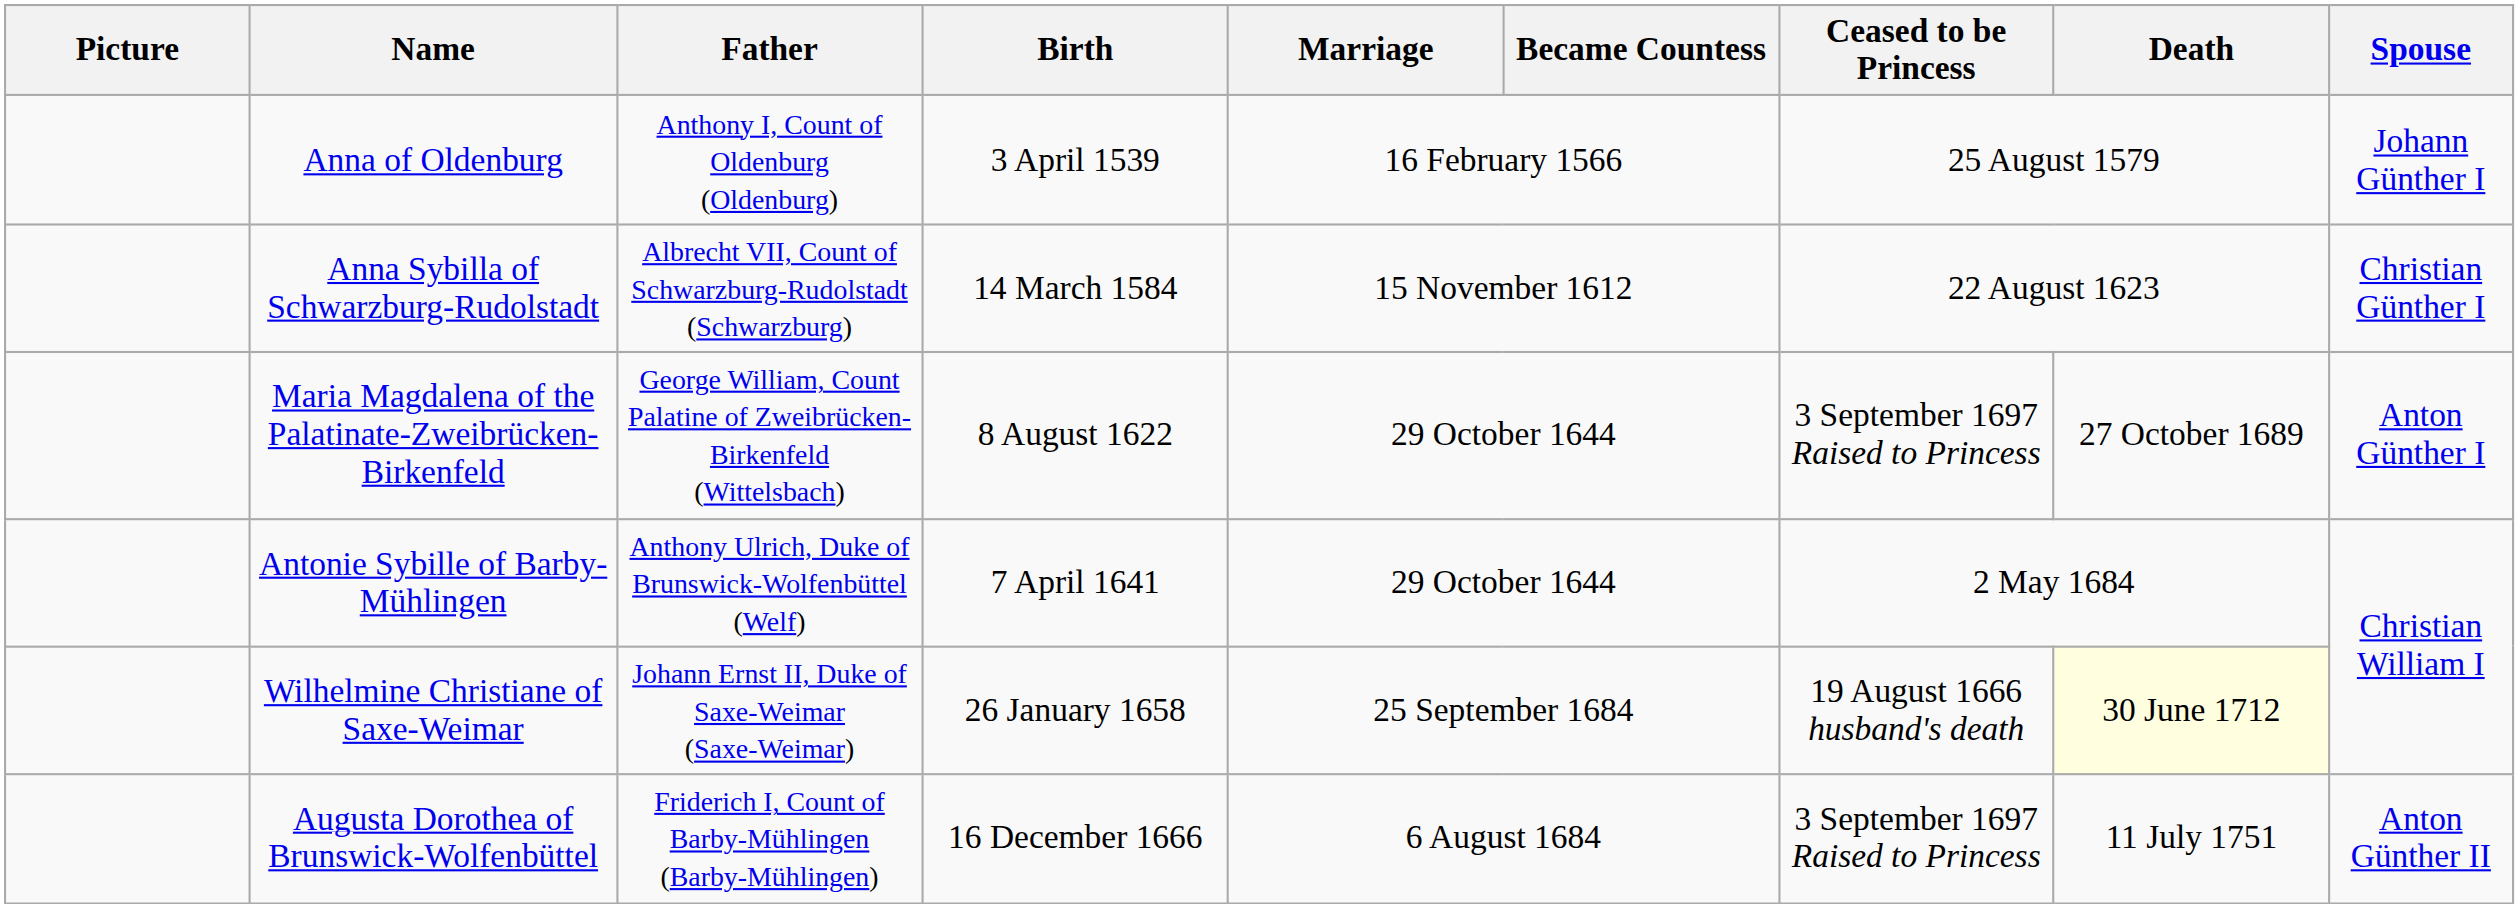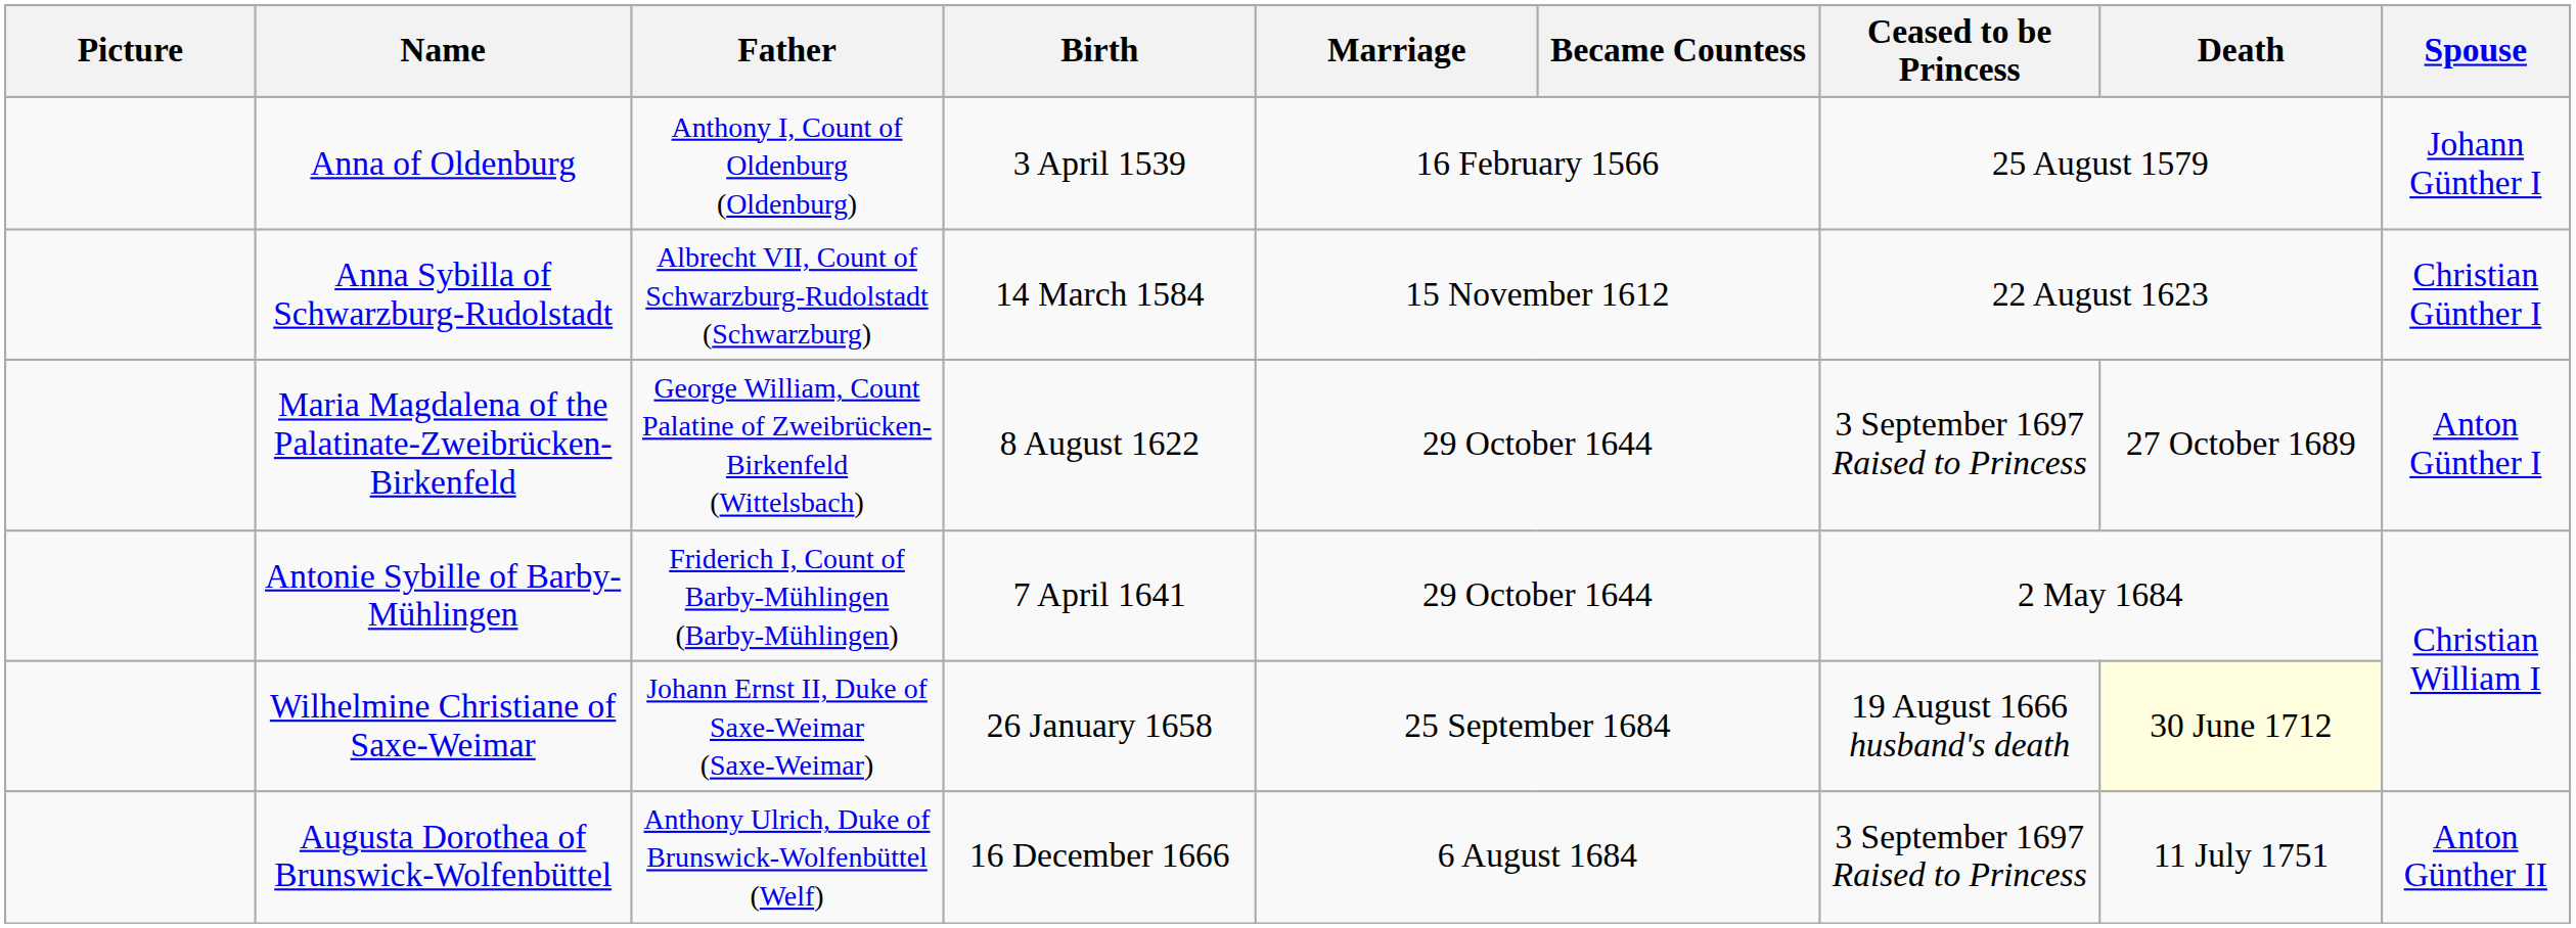 <table width=95% class="wikitable">
 <tr>
 <th width = "8%">Picture</th>
 <th width = "12%">Name</th>
 <th width = "10%">Father</th>
 <th width = "10%">Birth</th>
 <th width = "9%">Marriage</th>
 <th width = "9%">Became Countess</th>
 <th width = "9%">Ceased to be Princess</th>
 <th width = "9%">Death</th>
 <th width = "6%"><a href='#'>Spouse</a></th>
 </tr>
 <tr>
 <td align="center"></td>
 <td align="center"><a href='#'>Anna of Oldenburg</a></td>
 <td align="center"><small><a href='#'>Anthony I, Count of Oldenburg</a><br>(<a href='#'>Oldenburg</a>)</small></td>
 <td align="center">3 April 1539</td>
 <td align="center" colspan="2">16 February 1566</td>
 <td align="center" colspan="2">25 August 1579</td>
 <td align="center"><a href='#'>Johann Günther I</a></td>
 </tr>
 <tr>
 <td align="center"></td>
 <td align="center"><a href='#'>Anna Sybilla of Schwarzburg-Rudolstadt</a></td>
 <td align="center"><small><a href='#'>Albrecht VII, Count of Schwarzburg-Rudolstadt</a><br>(<a href='#'>Schwarzburg</a>)</small></td>
 <td align="center">14 March 1584</td>
 <td align="center" colspan="2">15 November 1612</td>
 <td align="center" colspan="2">22 August 1623</td>
 <td align="center"><a href='#'>Christian Günther I</a></td>
 </tr>
 <tr>
 <td align="center"></td>
 <td align="center"><a href='#'>Maria Magdalena of the Palatinate-Zweibrücken-Birkenfeld</a></td>
 <td align="center"><small><a href='#'>George William, Count Palatine of Zweibrücken-Birkenfeld</a><br>(<a href='#'>Wittelsbach</a>)</small></td>
 <td align="center">8 August 1622</td>
 <td align="center" colspan="2">29 October 1644</td>
 <td align="center">3 September 1697<br><em>Raised to Princess</em></td>
 <td align="center">27 October 1689</td>
 <td align="center"><a href='#'>Anton Günther I</a></td>
 </tr>
 <tr>
 <td align="center"></td>
 <td align="center"><a href='#'>Antonie Sybille of Barby-Mühlingen</a></td>
-<td align="center"><small><a href='#'>Anthony Ulrich, Duke of Brunswick-Wolfenbüttel</a><br>(<a href='#'>Welf</a>)</small></td>
+<td align="center"><small><a href='#'>Friderich I, Count of Barby-Mühlingen</a><br>(<a href='#'>Barby-Mühlingen</a>)</small></td>
 <td align="center">7 April 1641</td>
 <td align="center" colspan="2">29 October 1644</td>
 <td align="center" colspan="2">2 May 1684</td>
 <td align="center" rowspan="2"><a href='#'>Christian William I</a></td>
 </tr>
 <tr>
 <td align="center"></td>
 <td align="center"><a href='#'>Wilhelmine Christiane of Saxe-Weimar</a></td>
 <td align="center"><small><a href='#'>Johann Ernst II, Duke of Saxe-Weimar</a><br>(<a href='#'>Saxe-Weimar</a>)</small></td>
 <td align="center">26 January 1658</td>
 <td align="center" colspan="2">25 September 1684</td>
 <td align="center">19 August 1666<br><em>husband's death</em></td>
 <td align="center" style="background: lightyellow;">30 June 1712</td>
 </tr>
 <tr>
 <td align="center"></td>
 <td align="center"><a href='#'>Augusta Dorothea of Brunswick-Wolfenbüttel</a></td>
-<td align="center"><small><a href='#'>Friderich I, Count of Barby-Mühlingen</a><br>(<a href='#'>Barby-Mühlingen</a>)</small></td>
+<td align="center"><small><a href='#'>Anthony Ulrich, Duke of Brunswick-Wolfenbüttel</a><br>(<a href='#'>Welf</a>)</small></td>
 <td align="center">16 December 1666</td>
 <td align="center" colspan="2">6 August 1684</td>
 <td align="center">3 September 1697<br><em>Raised to Princess</em></td>
 <td align="center">11 July 1751</td>
 <td align="center"><a href='#'>Anton Günther II</a></td>
 </tr>
 <tr>
 </tr>
 </table>
